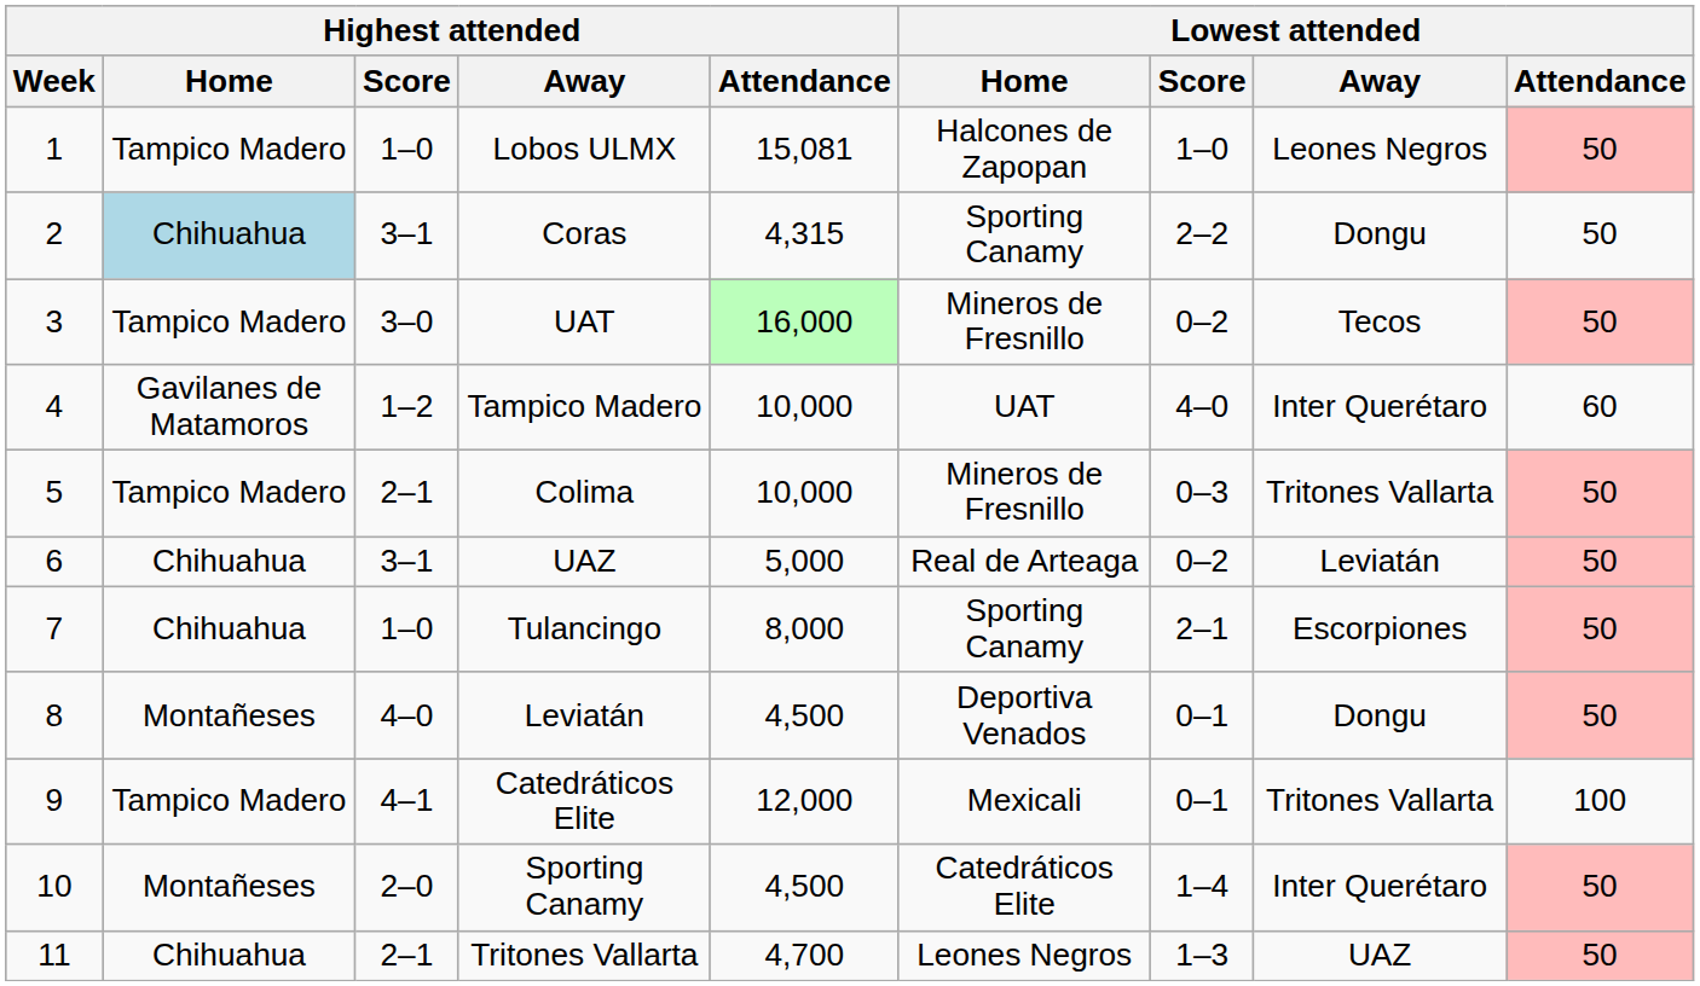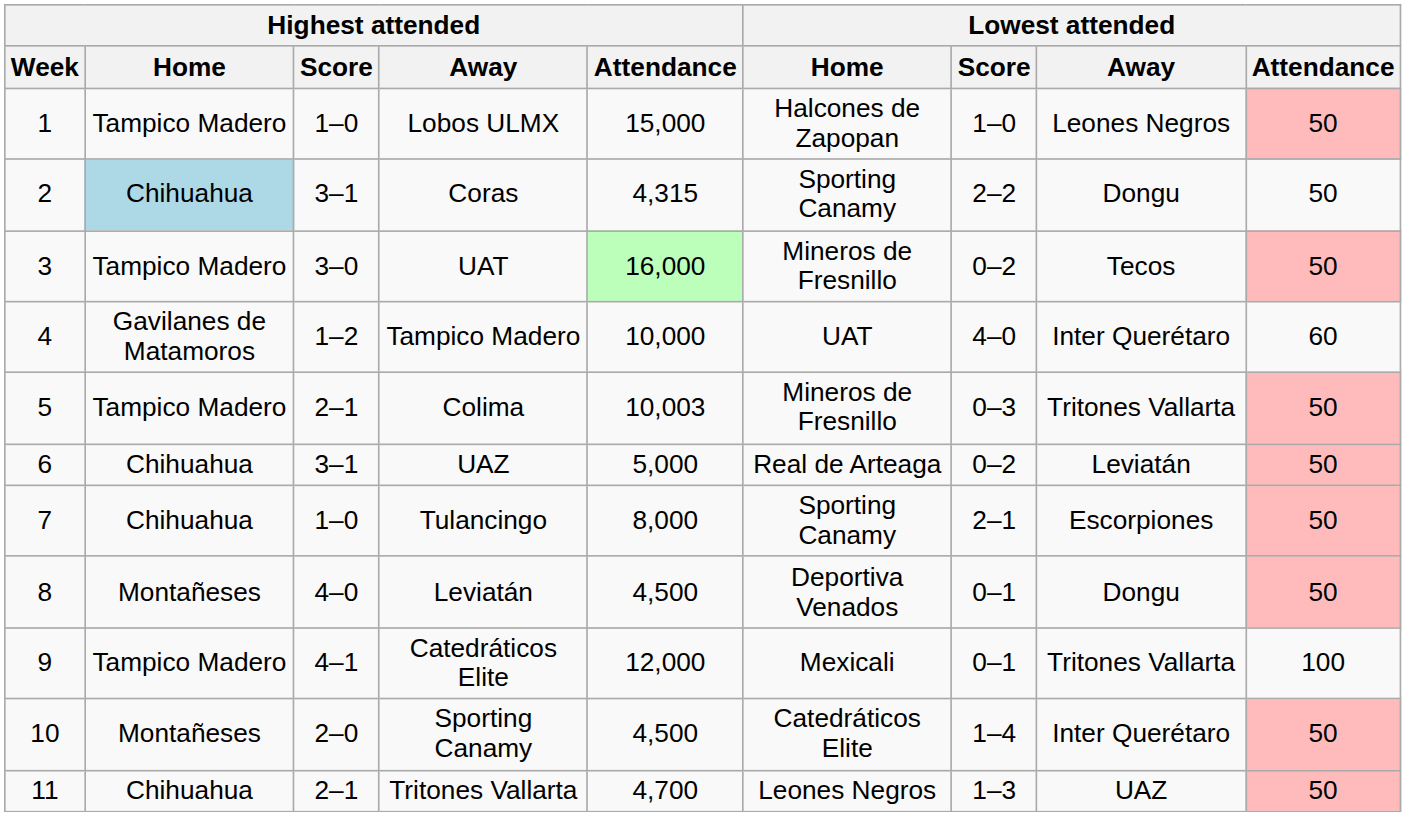 <table class="wikitable" style="text-align:center">
 <tr>
 <th colspan=5>Highest attended</th>
 <th colspan=4>Lowest attended</th>
 </tr>
 <tr>
 <th>Week</th>
 <th class="unsortable" width=120>Home</th>
 <th>Score</th>
 <th class="unsortable" width=120>Away</th>
 <th>Attendance</th>
 <th class="unsortable" width=120>Home</th>
 <th>Score</th>
 <th class="unsortable" width=120>Away</th>
 <th>Attendance</th>
 </tr>
 <tr>
 <td>1</td>
 <td>Tampico Madero</td>
 <td>1–0</td>
 <td>Lobos ULMX</td>
-<td>15,081</td>
+<td>15,000</td>
 <td>Halcones de Zapopan</td>
 <td>1–0</td>
 <td>Leones Negros</td>
 <td bgcolor=FFBBBB>50</td>
 </tr>
 <tr>
 <td>2</td>
 <td style="background: lightblue;">Chihuahua</td>
 <td>3–1</td>
 <td>Coras</td>
 <td>4,315</td>
 <td>Sporting Canamy</td>
 <td>2–2</td>
 <td>Dongu</td>
 <td>50</td>
 </tr>
 <tr>
 <td>3</td>
 <td>Tampico Madero</td>
 <td>3–0</td>
 <td>UAT</td>
 <td bgcolor=BBFFBB>16,000</td>
 <td>Mineros de Fresnillo</td>
 <td>0–2</td>
 <td>Tecos</td>
 <td bgcolor=FFBBBB>50</td>
 </tr>
 <tr>
 <td>4</td>
 <td>Gavilanes de Matamoros</td>
 <td>1–2</td>
 <td>Tampico Madero</td>
 <td>10,000</td>
 <td>UAT</td>
 <td>4–0</td>
 <td>Inter Querétaro</td>
 <td>60</td>
 </tr>
 <tr>
 <td>5</td>
 <td>Tampico Madero</td>
 <td>2–1</td>
 <td>Colima</td>
-<td>10,000</td>
+<td>10,003</td>
 <td>Mineros de Fresnillo</td>
 <td>0–3</td>
 <td>Tritones Vallarta</td>
 <td bgcolor=FFBBBB>50</td>
 </tr>
 <tr>
 <td>6</td>
 <td>Chihuahua</td>
 <td>3–1</td>
 <td>UAZ</td>
 <td>5,000</td>
 <td>Real de Arteaga</td>
 <td>0–2</td>
 <td>Leviatán</td>
 <td bgcolor=FFBBBB>50</td>
 </tr>
 <tr>
 <td>7</td>
 <td>Chihuahua</td>
 <td>1–0</td>
 <td>Tulancingo</td>
 <td>8,000</td>
 <td>Sporting Canamy</td>
 <td>2–1</td>
 <td>Escorpiones</td>
 <td bgcolor=FFBBBB>50</td>
 </tr>
 <tr>
 <td>8</td>
 <td>Montañeses</td>
 <td>4–0</td>
 <td>Leviatán</td>
 <td>4,500</td>
 <td>Deportiva Venados</td>
 <td>0–1</td>
 <td>Dongu</td>
 <td bgcolor=FFBBBB>50</td>
 </tr>
 <tr>
 <td>9</td>
 <td>Tampico Madero</td>
 <td>4–1</td>
 <td>Catedráticos Elite</td>
 <td>12,000</td>
 <td>Mexicali</td>
 <td>0–1</td>
 <td>Tritones Vallarta</td>
 <td>100</td>
 </tr>
 <tr>
 <td>10</td>
 <td>Montañeses</td>
 <td>2–0</td>
 <td>Sporting Canamy</td>
 <td>4,500</td>
 <td>Catedráticos Elite</td>
 <td>1–4</td>
 <td>Inter Querétaro</td>
 <td bgcolor=FFBBBB>50</td>
 </tr>
 <tr>
 <td>11</td>
 <td>Chihuahua</td>
 <td>2–1</td>
 <td>Tritones Vallarta</td>
 <td>4,700</td>
 <td>Leones Negros</td>
 <td>1–3</td>
 <td>UAZ</td>
 <td bgcolor=FFBBBB>50</td>
 </tr>
 </table>
